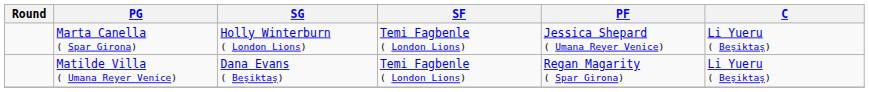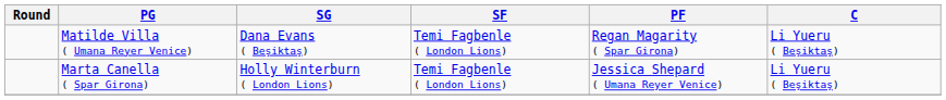 <table class="wikitable sortable" style="text-align: center;">
 <tr>
 <th style="width:50px;">Round</th>
 <th style="width:180px;"><a href='#'>PG</a></th>
 <th style="width:175px;"><a href='#'>SG</a></th>
 <th style="width:180px;"><a href='#'>SF</a></th>
 <th style="width:180px;"><a href='#'>PF</a></th>
 <th style="width:175px;"><a href='#'>C</a></th>
 </tr>
 <tr>
 <td></td>
+<td style="text-align:left;"> <a href='#'>Matilde Villa</a><br><small>( <a href='#'>Umana Reyer Venice</a>)</small></td>
+<td style="text-align:left;"> <a href='#'>Dana Evans</a><br><small>( <a href='#'>Beşiktaş</a>)</small></td>
+<td style="text-align:left;"> <a href='#'>Temi Fagbenle</a><br><small>( <a href='#'>London Lions</a>)</small></td>
+<td style="text-align:left;"> <a href='#'>Regan Magarity</a><br><small>( <a href='#'>Spar Girona</a>)</small></td>
+<td style="text-align:left;"> <a href='#'>Li Yueru</a><br><small>( <a href='#'>Beşiktaş</a>)</small></td>
+</tr>
+<tr>
+<td></td>
 <td style="text-align:left;"> <a href='#'>Marta Canella</a><br><small>( <a href='#'>Spar Girona</a>)</small></td>
 <td style="text-align:left;"> <a href='#'>Holly Winterburn</a><br><small>( <a href='#'>London Lions</a>)</small></td>
 <td style="text-align:left;"> <a href='#'>Temi Fagbenle</a><br><small>( <a href='#'>London Lions</a>)</small></td>
 <td style="text-align:left;"> <a href='#'>Jessica Shepard</a><br><small>( <a href='#'>Umana Reyer Venice</a>)</small></td>
 <td style="text-align:left;"> <a href='#'>Li Yueru</a><br><small>( <a href='#'>Beşiktaş</a>)</small></td>
 </tr>
 <tr>
-<td></td>
-<td style="text-align:left;"> <a href='#'>Matilde Villa</a><br><small>( <a href='#'>Umana Reyer Venice</a>)</small></td>
-<td style="text-align:left;"> <a href='#'>Dana Evans</a><br><small>( <a href='#'>Beşiktaş</a>)</small></td>
-<td style="text-align:left;"> <a href='#'>Temi Fagbenle</a><br><small>( <a href='#'>London Lions</a>)</small></td>
-<td style="text-align:left;"> <a href='#'>Regan Magarity</a><br><small>( <a href='#'>Spar Girona</a>)</small></td>
-<td style="text-align:left;"> <a href='#'>Li Yueru</a><br><small>( <a href='#'>Beşiktaş</a>)</small></td>
-</tr>
-<tr>
 </tr>
 </table>
